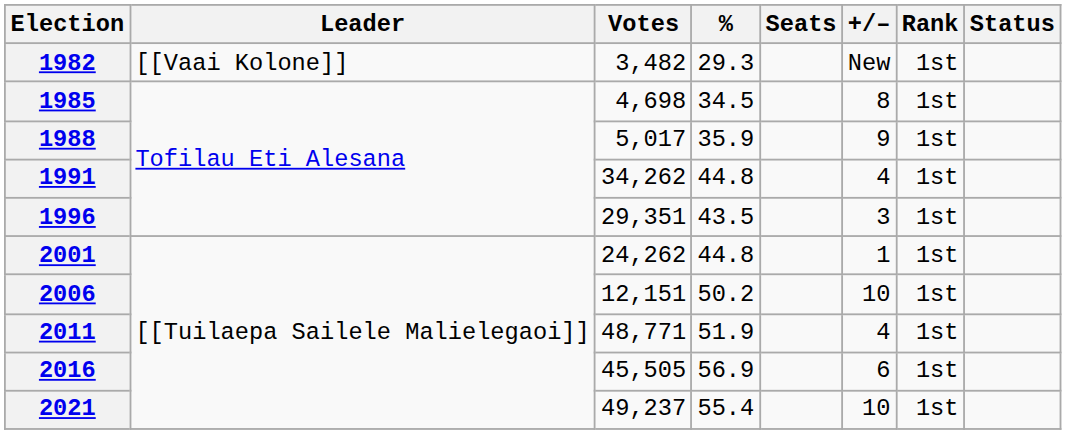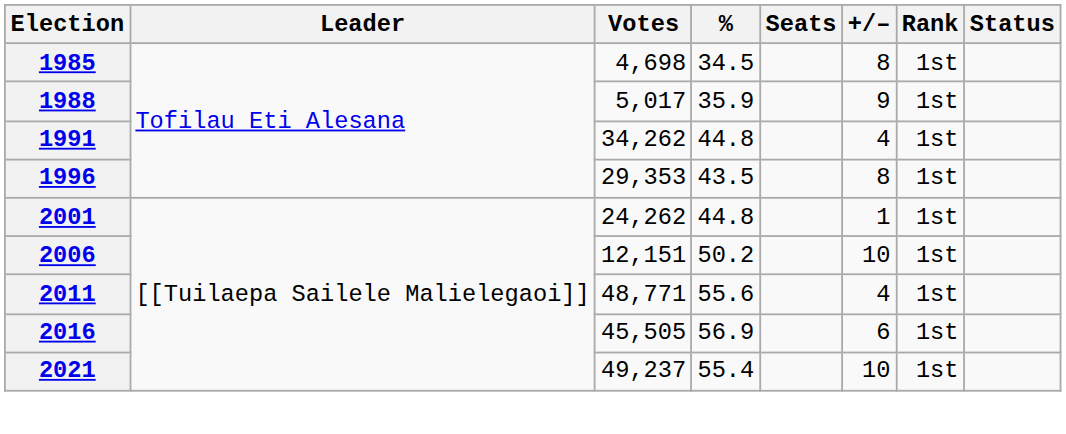 <table class="wikitable" style="text-align:right">
 <tr>
 <th>Election</th>
 <th>Leader</th>
 <th>Votes</th>
 <th>%</th>
 <th>Seats</th>
 <th>+/–</th>
 <th>Rank</th>
 <th>Status</th>
-</tr>
-<tr>
-<th><a href='#'>1982</a></th>
-<td align=left>[[Vaai Kolone]]</td>
-<td>3,482</td>
-<td>29.3</td>
-<td></td>
-<td>New</td>
-<td>1st</td>
-<td></td>
 </tr>
 <tr>
 <th><a href='#'>1985</a></th>
 <td rowspan="4" align=left><a href='#'>Tofilau Eti Alesana</a></td>
 <td>4,698</td>
 <td>34.5</td>
 <td></td>
 <td> 8</td>
 <td> 1st</td>
 <td></td>
 </tr>
 <tr>
 <th><a href='#'>1988</a></th>
 <td>5,017</td>
 <td>35.9</td>
 <td></td>
 <td> 9</td>
 <td> 1st</td>
 <td></td>
 </tr>
 <tr>
 <th><a href='#'>1991</a></th>
 <td>34,262</td>
 <td>44.8</td>
 <td></td>
 <td> 4</td>
 <td> 1st</td>
 <td></td>
 </tr>
 <tr>
 <th><a href='#'>1996</a></th>
-<td>29,351</td>
+<td>29,353</td>
 <td>43.5</td>
 <td></td>
-<td> 3</td>
+<td> 8</td>
 <td> 1st</td>
 <td></td>
 </tr>
 <tr>
 <th><a href='#'>2001</a></th>
 <td rowspan="5" align=left>[[Tuilaepa Sailele Malielegaoi]]</td>
 <td>24,262</td>
 <td>44.8</td>
 <td></td>
 <td> 1</td>
 <td> 1st</td>
 <td></td>
 </tr>
 <tr>
 <th><a href='#'>2006</a></th>
 <td>12,151</td>
 <td>50.2</td>
 <td></td>
 <td> 10</td>
 <td> 1st</td>
 <td></td>
 </tr>
 <tr>
 <th><a href='#'>2011</a></th>
 <td>48,771</td>
-<td>51.9</td>
+<td>55.6</td>
 <td></td>
 <td> 4</td>
 <td> 1st</td>
 <td></td>
 </tr>
 <tr>
 <th><a href='#'>2016</a></th>
 <td>45,505</td>
 <td>56.9</td>
 <td></td>
 <td> 6</td>
 <td> 1st</td>
 <td></td>
 </tr>
 <tr>
 <th><a href='#'>2021</a></th>
 <td>49,237</td>
 <td>55.4</td>
 <td></td>
 <td> 10</td>
 <td> 1st</td>
 <td></td>
 </tr>
 </table>
